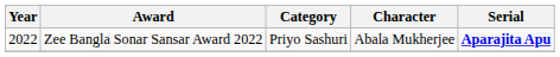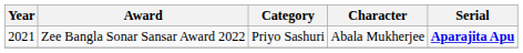 <table class="wikitable sortable">
 <tr>
 <th>Year</th>
 <th>Award</th>
 <th>Category</th>
 <th>Character</th>
 <th>Serial</th>
 </tr>
 <tr>
-<td>2022</td>
+<td>2021</td>
 <td>Zee Bangla Sonar Sansar Award 2022</td>
 <td>Priyo Sashuri</td>
 <td>Abala Mukherjee</td>
 <td><strong><a href='#'>Aparajita Apu</a></strong></td>
 </tr>
 <tr>
 </tr>
 </table>
